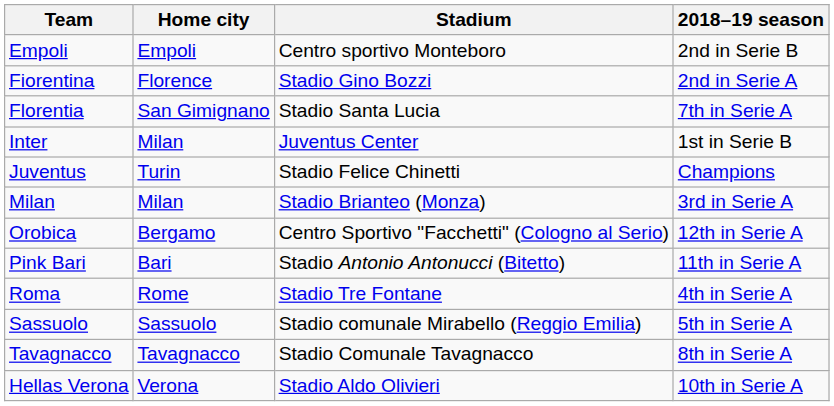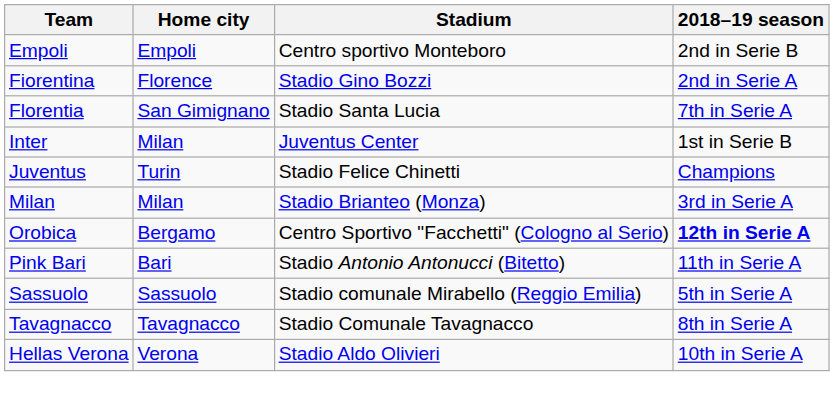 <table class="wikitable sortable">
 <tr>
 <th>Team</th>
 <th>Home city</th>
 <th>Stadium</th>
 <th>2018–19 season</th>
 </tr>
 <tr>
 <td><a href='#'>Empoli</a></td>
 <td><a href='#'>Empoli</a></td>
 <td>Centro sportivo Monteboro</td>
 <td>2nd in Serie B</td>
 </tr>
 <tr>
 <td><a href='#'>Fiorentina</a></td>
 <td><a href='#'>Florence</a></td>
 <td><a href='#'>Stadio Gino Bozzi</a></td>
 <td><a href='#'>2nd in Serie A</a></td>
 </tr>
 <tr>
 <td><a href='#'>Florentia</a></td>
 <td><a href='#'>San Gimignano</a></td>
 <td>Stadio Santa Lucia</td>
 <td><a href='#'>7th in Serie A</a></td>
 </tr>
 <tr>
 <td><a href='#'>Inter</a></td>
 <td><a href='#'>Milan</a></td>
 <td><a href='#'>Juventus Center</a></td>
 <td>1st in Serie B</td>
 </tr>
 <tr>
 <td><a href='#'>Juventus</a></td>
 <td><a href='#'>Turin</a></td>
 <td>Stadio Felice Chinetti</td>
 <td><a href='#'>Champions</a></td>
 </tr>
 <tr>
 <td><a href='#'>Milan</a></td>
 <td><a href='#'>Milan</a></td>
 <td><a href='#'>Stadio Brianteo</a> (<a href='#'>Monza</a>)</td>
 <td><a href='#'>3rd in Serie A</a></td>
 </tr>
 <tr>
 <td><a href='#'>Orobica</a></td>
 <td><a href='#'>Bergamo</a></td>
 <td>Centro Sportivo "Facchetti" (<a href='#'>Cologno al Serio</a>)</td>
-<td><a href='#'>12th in Serie A</a></td>
+<td><strong><a href='#'>12th in Serie A</a></strong></td>
 </tr>
 <tr>
 <td><a href='#'>Pink Bari</a></td>
 <td><a href='#'>Bari</a></td>
 <td>Stadio <em>Antonio Antonucci</em> (<a href='#'>Bitetto</a>)</td>
 <td><a href='#'>11th in Serie A</a></td>
-</tr>
-<tr>
-<td><a href='#'>Roma</a></td>
-<td><a href='#'>Rome</a></td>
-<td><a href='#'>Stadio Tre Fontane</a></td>
-<td><a href='#'>4th in Serie A</a></td>
 </tr>
 <tr>
 <td><a href='#'>Sassuolo</a></td>
 <td><a href='#'>Sassuolo</a></td>
 <td>Stadio comunale Mirabello (<a href='#'>Reggio Emilia</a>)</td>
 <td><a href='#'>5th in Serie A</a></td>
 </tr>
 <tr>
 <td><a href='#'>Tavagnacco</a></td>
 <td><a href='#'>Tavagnacco</a></td>
 <td>Stadio Comunale Tavagnacco</td>
 <td><a href='#'>8th in Serie A</a></td>
 </tr>
 <tr>
 <td><a href='#'>Hellas Verona</a></td>
 <td><a href='#'>Verona</a></td>
 <td><a href='#'>Stadio Aldo Olivieri</a></td>
 <td><a href='#'>10th in Serie A</a></td>
 </tr>
 </table>
